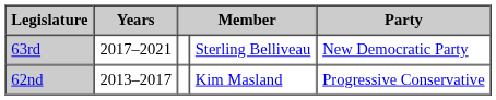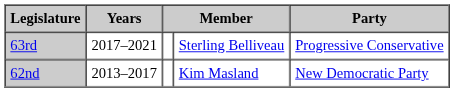 <table border=1 cellpadding=5 cellspacing=0>
 <tr bgcolor="CCCCCC">
 <th>Legislature</th>
 <th>Years</th>
 <th colspan="2">Member</th>
 <th>Party</th>
 </tr>
 <tr>
 <td bgcolor="CCCCCC"><a href='#'>63rd</a></td>
 <td>2017–2021</td>
 <td></td>
 <td><a href='#'>Sterling Belliveau</a></td>
-<td><a href='#'>New Democratic Party</a></td>
+<td><a href='#'>Progressive Conservative</a></td>
 </tr>
 <tr>
 <td bgcolor="CCCCCC"><a href='#'>62nd</a></td>
 <td>2013–2017</td>
 <td></td>
 <td><a href='#'>Kim Masland</a></td>
-<td><a href='#'>Progressive Conservative</a></td>
+<td><a href='#'>New Democratic Party</a></td>
 </tr>
 </table>
